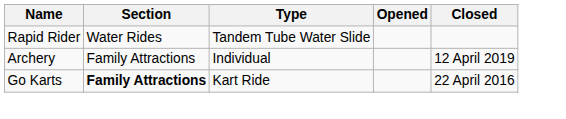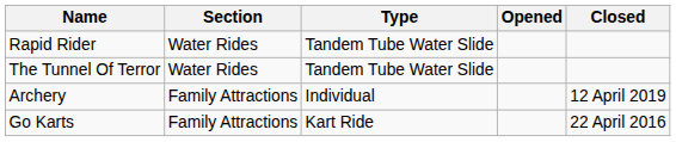 <table class="wikitable sortable">
 <tr>
 <th>Name</th>
 <th>Section</th>
 <th>Type</th>
 <th>Opened</th>
 <th>Closed</th>
 </tr>
 <tr>
 <td>Rapid Rider</td>
 <td>Water Rides</td>
 <td>Tandem Tube Water Slide</td>
 <td></td>
 <td></td>
 </tr>
 <tr>
+<td>The Tunnel Of Terror</td>
+<td>Water Rides</td>
+<td>Tandem Tube Water Slide</td>
+<td></td>
+<td></td>
+</tr>
+<tr>
 <td>Archery</td>
 <td>Family Attractions</td>
 <td>Individual</td>
 <td></td>
 <td>12 April 2019</td>
 </tr>
 <tr>
 <td>Go Karts</td>
-<td><strong>Family Attractions</strong></td>
+<td>Family Attractions</td>
 <td>Kart Ride</td>
 <td></td>
 <td>22 April 2016</td>
 </tr>
 </table>
